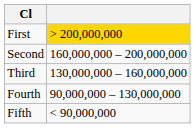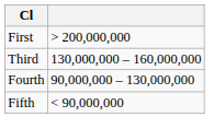 <table class=wikitable>
 <tr>
 <th>Cl</th>
 <th></th>
 </tr>
 <tr>
 <td>First</td>
-<td style="background: gold;">> 200,000,000</td>
-</tr>
-<tr>
-<td>Second</td>
-<td>160,000,000 – 200,000,000</td>
+<td>> 200,000,000</td>
 </tr>
 <tr>
 <td>Third</td>
 <td>130,000,000 – 160,000,000</td>
 </tr>
 <tr>
 <td>Fourth</td>
 <td>90,000,000 – 130,000,000</td>
 </tr>
 <tr>
 <td>Fifth</td>
 <td>< 90,000,000</td>
 </tr>
 </table>
